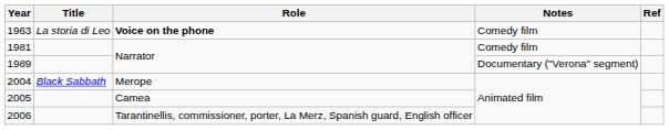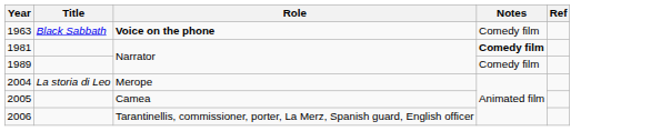 <table class="wikitable plainrowheaders sortable">
 <tr>
 <th scope="col">Year</th>
 <th scope="col">Title</th>
 <th scope="col">Role</th>
 <th scope="col">Notes</th>
 <th scope="col" class="unsortable">Ref</th>
 </tr>
 <tr>
 <td>1963</td>
-<td><em>La storia di Leo</em></td>
+<td><em><a href='#'>Black Sabbath</a></em></td>
 <td><strong>Voice on the phone</strong></td>
 <td>Comedy film</td>
 <td></td>
 </tr>
 <tr>
 <td>1981</td>
 <td><em></em></td>
 <td rowspan=2>Narrator</td>
-<td>Comedy film</td>
+<td><strong>Comedy film</strong></td>
 <td></td>
 </tr>
 <tr>
 <td>1989</td>
 <td><em></em></td>
-<td>Documentary ("Verona" segment)</td>
+<td>Comedy film</td>
 <td></td>
 </tr>
 <tr>
 <td>2004</td>
-<td><em><a href='#'>Black Sabbath</a></em></td>
+<td><em>La storia di Leo</em></td>
 <td>Merope</td>
 <td Rowspan=3>Animated film</td>
 <td></td>
 </tr>
 <tr>
 <td>2005</td>
 <td><em></em></td>
 <td>Camea</td>
 <td></td>
 </tr>
 <tr>
 <td>2006</td>
 <td><em></em></td>
 <td>Tarantinellis, commissioner, porter, La Merz, Spanish guard, English officer</td>
 <td></td>
 </tr>
 </table>
